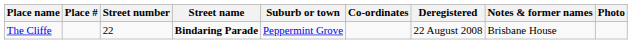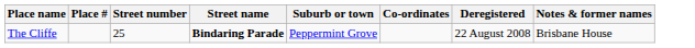 <table class="wikitable sortable">
 <tr>
 <th>Place name</th>
 <th>Place #</th>
 <th>Street number</th>
 <th>Street name</th>
 <th>Suburb or town</th>
 <th>Co-ordinates</th>
 <th>Deregistered</th>
 <th class="unsortable">Notes & former names</th>
-<th class="unsortable">Photo</th>
 </tr>
 <tr>
 <td><a href='#'>The Cliffe</a></td>
 <td></td>
-<td>22</td>
+<td>25</td>
 <td><strong>Bindaring Parade</strong></td>
 <td><a href='#'>Peppermint Grove</a></td>
 <td></td>
 <td>22 August 2008</td>
 <td>Brisbane House</td>
-<td></td>
 </tr>
 </table>
